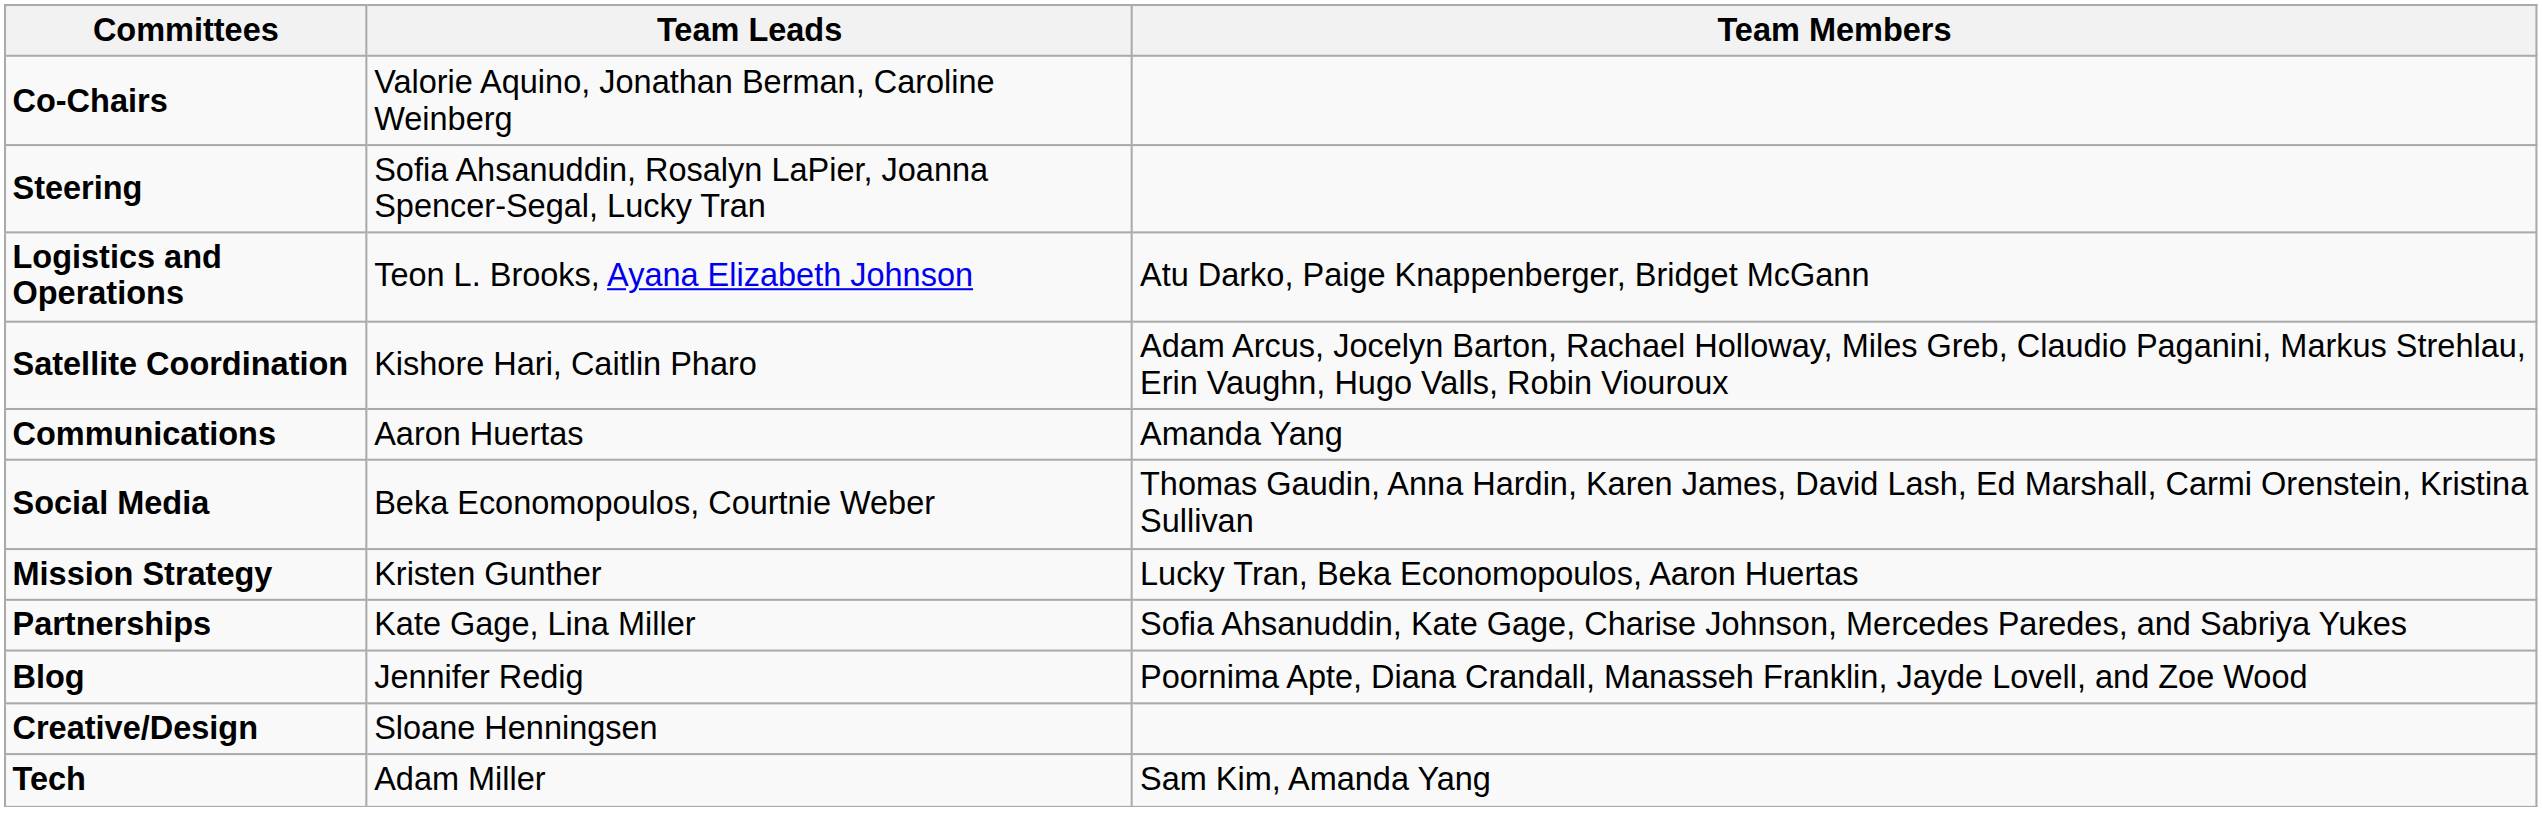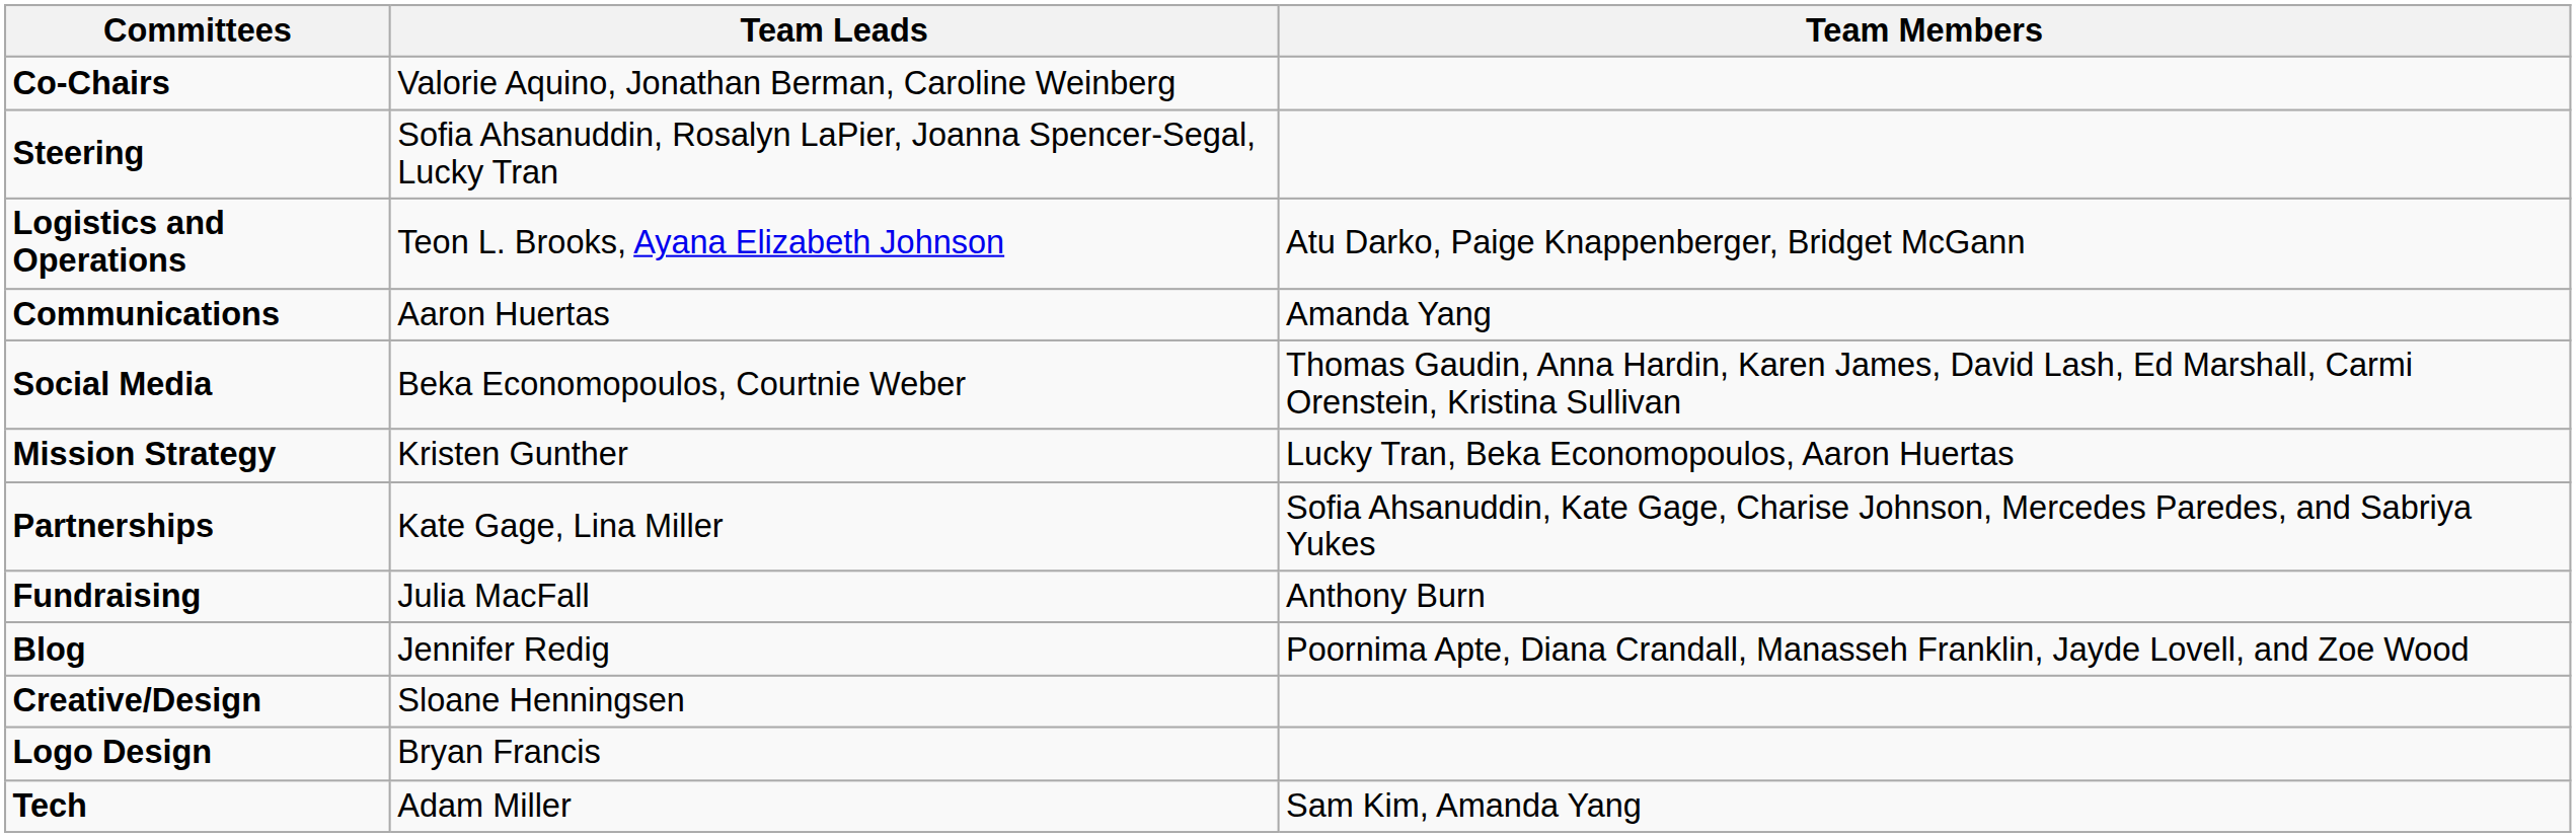 <table class="wikitable">
 <tr>
 <th>Committees</th>
 <th>Team Leads</th>
 <th>Team Members</th>
 </tr>
 <tr>
 <td><strong>Co-Chairs</strong></td>
 <td>Valorie Aquino, Jonathan Berman, Caroline Weinberg</td>
 <td></td>
 </tr>
 <tr>
 <td><strong>Steering</strong></td>
 <td>Sofia Ahsanuddin, Rosalyn LaPier, Joanna Spencer-Segal, Lucky Tran</td>
 <td></td>
 </tr>
 <tr>
 <td><strong>Logistics and Operations</strong></td>
 <td>Teon L. Brooks, <a href='#'>Ayana Elizabeth Johnson</a></td>
 <td>Atu Darko, Paige Knappenberger, Bridget McGann</td>
 </tr>
 <tr>
-<td><strong>Satellite Coordination</strong></td>
-<td>Kishore Hari, Caitlin Pharo</td>
-<td>Adam Arcus, Jocelyn Barton, Rachael Holloway, Miles Greb, Claudio Paganini, Markus Strehlau, Erin Vaughn, Hugo Valls, Robin Viouroux</td>
-</tr>
-<tr>
 <td><strong>Communications</strong></td>
 <td>Aaron Huertas</td>
 <td>Amanda Yang</td>
 </tr>
 <tr>
 <td><strong>Social Media</strong></td>
 <td>Beka Economopoulos, Courtnie Weber</td>
 <td>Thomas Gaudin, Anna Hardin, Karen James, David Lash, Ed Marshall, Carmi Orenstein, Kristina Sullivan</td>
 </tr>
 <tr>
 <td><strong>Mission Strategy</strong></td>
 <td>Kristen Gunther</td>
 <td>Lucky Tran, Beka Economopoulos, Aaron Huertas</td>
 </tr>
 <tr>
 <td><strong>Partnerships</strong></td>
 <td>Kate Gage, Lina Miller</td>
 <td>Sofia Ahsanuddin, Kate Gage, Charise Johnson, Mercedes Paredes, and Sabriya Yukes</td>
 </tr>
 <tr>
+<td><strong>Fundraising</strong></td>
+<td>Julia MacFall</td>
+<td>Anthony Burn</td>
+</tr>
+<tr>
 <td><strong>Blog</strong></td>
 <td>Jennifer Redig</td>
 <td>Poornima Apte, Diana Crandall, Manasseh Franklin, Jayde Lovell, and Zoe Wood</td>
 </tr>
 <tr>
 <td><strong>Creative/Design</strong></td>
 <td>Sloane Henningsen</td>
 <td></td>
 </tr>
 <tr>
+<td><strong>Logo Design</strong></td>
+<td>Bryan Francis</td>
+<td></td>
+</tr>
+<tr>
 <td><strong>Tech</strong></td>
 <td>Adam Miller</td>
 <td>Sam Kim, Amanda Yang</td>
 </tr>
 </table>
